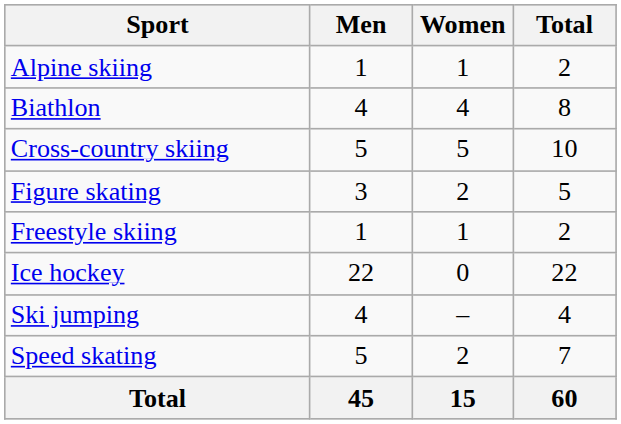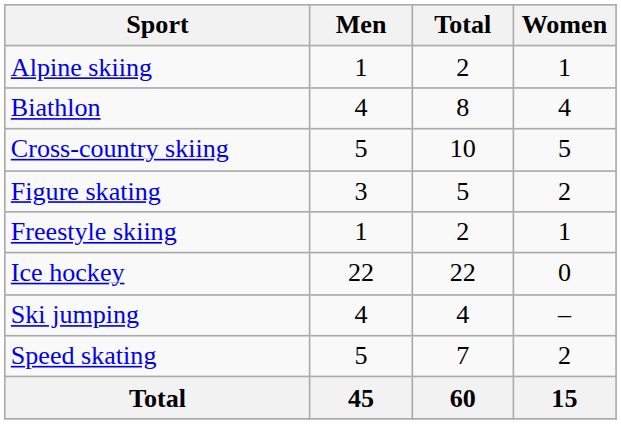 <table class="wikitable sortable" style="text-align:center;">
 <tr>
 <th width=180>Sport</th>
 <th width=55>Men</th>
+<th width=55>Total</th>
 <th width=55>Women</th>
-<th width=55>Total</th>
 </tr>
 <tr>
 <td align=left><a href='#'>Alpine skiing</a></td>
 <td>1</td>
+<td>2</td>
 <td>1</td>
-<td>2</td>
 </tr>
 <tr>
 <td align=left><a href='#'>Biathlon</a></td>
 <td>4</td>
+<td>8</td>
 <td>4</td>
-<td>8</td>
 </tr>
 <tr>
 <td align=left><a href='#'>Cross-country skiing</a></td>
 <td>5</td>
+<td>10</td>
 <td>5</td>
-<td>10</td>
 </tr>
 <tr>
 <td align=left><a href='#'>Figure skating</a></td>
 <td>3</td>
+<td>5</td>
 <td>2</td>
-<td>5</td>
 </tr>
 <tr>
 <td align=left><a href='#'>Freestyle skiing</a></td>
 <td>1</td>
+<td>2</td>
 <td>1</td>
-<td>2</td>
 </tr>
 <tr>
 <td align=left><a href='#'>Ice hockey</a></td>
 <td>22</td>
+<td>22</td>
 <td>0</td>
-<td>22</td>
 </tr>
 <tr>
 <td align=left><a href='#'>Ski jumping</a></td>
 <td>4</td>
+<td>4</td>
 <td>–</td>
-<td>4</td>
 </tr>
 <tr>
 <td align=left><a href='#'>Speed skating</a></td>
 <td>5</td>
+<td>7</td>
 <td>2</td>
-<td>7</td>
 </tr>
 <tr>
 <th>Total</th>
 <th>45</th>
+<th>60</th>
 <th>15</th>
-<th>60</th>
 </tr>
 </table>
